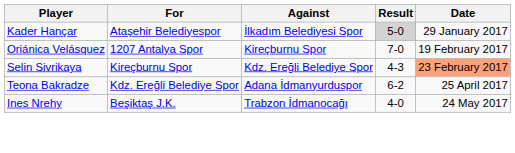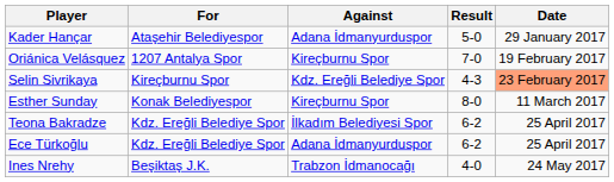 <table class=wikitable>
 <tr>
 <th>Player</th>
 <th>For</th>
 <th>Against</th>
 <th>Result</th>
 <th>Date</th>
 </tr>
 <tr>
 <td> <a href='#'>Kader Hançar</a></td>
 <td><a href='#'>Ataşehir Belediyespor</a></td>
-<td><a href='#'>İlkadım Belediyesi Spor</a></td>
-<td align=center style="background: lightgrey;">5-0</td>
+<td><a href='#'>Adana İdmanyurduspor</a></td>
+<td align=center>5-0</td>
 <td align=right>29 January 2017</td>
 </tr>
 <tr>
 <td> <a href='#'>Oriánica Velásquez</a></td>
 <td><a href='#'>1207 Antalya Spor</a></td>
 <td><a href='#'>Kireçburnu Spor</a></td>
 <td align=center>7-0</td>
 <td align=right>19 February 2017</td>
 </tr>
 <tr>
 <td> <a href='#'>Selin Sivrikaya</a></td>
 <td><a href='#'>Kireçburnu Spor</a></td>
 <td><a href='#'>Kdz. Ereğli Belediye Spor</a></td>
 <td align=center>4-3</td>
 <td align=right style="background: lightsalmon;">23 February 2017</td>
 </tr>
 <tr>
+<td> <a href='#'>Esther Sunday</a></td>
+<td><a href='#'>Konak Belediyespor</a></td>
+<td><a href='#'>Kireçburnu Spor</a></td>
+<td align=center>8-0</td>
+<td align=right>11 March 2017</td>
+</tr>
+<tr>
 <td> <a href='#'>Teona Bakradze</a></td>
+<td><a href='#'>Kdz. Ereğli Belediye Spor</a></td>
+<td><a href='#'>İlkadım Belediyesi Spor</a></td>
+<td align=center>6-2</td>
+<td align=right>25 April 2017</td>
+</tr>
+<tr>
+<td> <a href='#'>Ece Türkoğlu</a></td>
 <td><a href='#'>Kdz. Ereğli Belediye Spor</a></td>
 <td><a href='#'>Adana İdmanyurduspor</a></td>
 <td align=center>6-2</td>
 <td align=right>25 April 2017</td>
 </tr>
 <tr>
 <td> <a href='#'>Ines Nrehy</a></td>
 <td><a href='#'>Beşiktaş J.K.</a></td>
 <td><a href='#'>Trabzon İdmanocağı</a></td>
 <td align=center>4-0</td>
 <td align=right>24 May 2017</td>
 </tr>
 </table>
